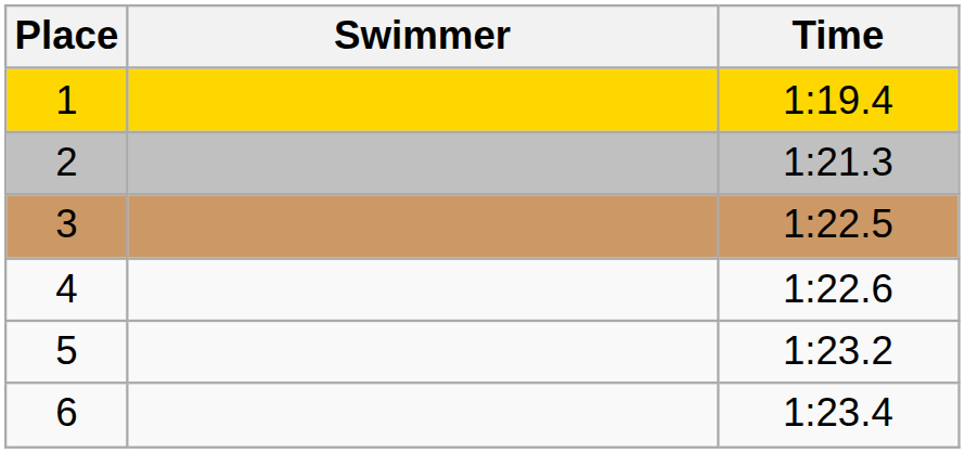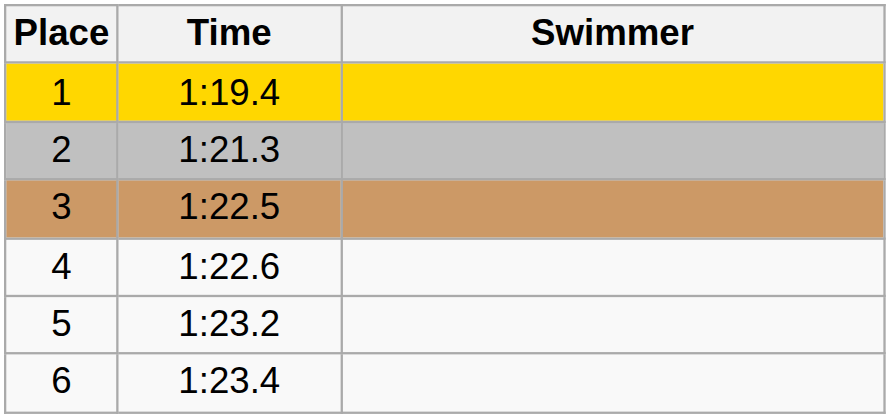 <table class=wikitable style="text-align:center">
 <tr>
 <th>Place</th>
+<th width=90>Time</th>
 <th width=230>Swimmer</th>
-<th width=90>Time</th>
 </tr>
 <tr bgcolor=gold>
 <td>1</td>
+<td>1:19.4</td>
 <td align=left></td>
-<td>1:19.4</td>
 </tr>
 <tr bgcolor=silver>
 <td>2</td>
+<td>1:21.3</td>
 <td align=left></td>
-<td>1:21.3</td>
 </tr>
 <tr bgcolor=cc9966>
 <td>3</td>
+<td>1:22.5</td>
 <td align=left></td>
-<td>1:22.5</td>
 </tr>
 <tr>
 <td>4</td>
+<td>1:22.6</td>
 <td align=left></td>
-<td>1:22.6</td>
 </tr>
 <tr>
 <td>5</td>
+<td>1:23.2</td>
 <td align=left></td>
-<td>1:23.2</td>
 </tr>
 <tr>
 <td>6</td>
+<td>1:23.4</td>
 <td align=left></td>
-<td>1:23.4</td>
 </tr>
 </table>
